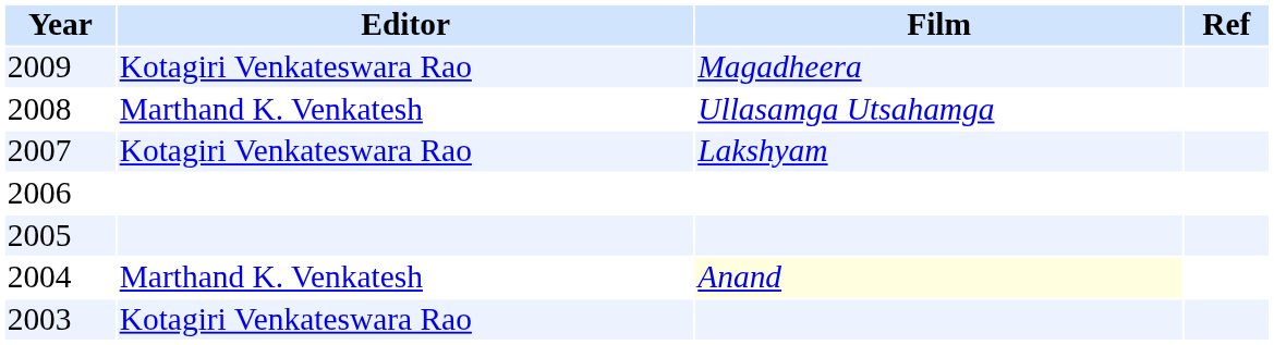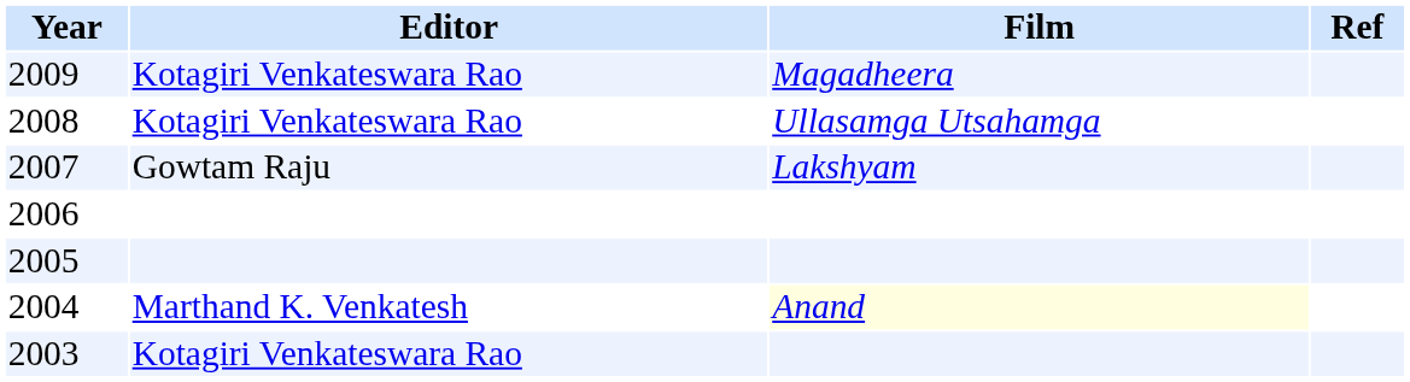 <table cellspacing="1" cellpadding="1" border="0" width="50%">
 <tr bgcolor="#d1e4fd">
 <th>Year</th>
 <th>Editor</th>
 <th>Film</th>
 <th>Ref</th>
 </tr>
 <tr bgcolor=#edf3fe>
 <td>2009</td>
 <td><a href='#'>Kotagiri Venkateswara Rao</a></td>
 <td><em><a href='#'>Magadheera</a></em></td>
 <td></td>
 </tr>
 <tr>
 <td>2008</td>
-<td><a href='#'>Marthand K. Venkatesh</a></td>
+<td><a href='#'>Kotagiri Venkateswara Rao</a></td>
 <td><em><a href='#'>Ullasamga Utsahamga</a></em></td>
 <td></td>
 </tr>
 <tr bgcolor=#edf3fe>
 <td>2007</td>
-<td><a href='#'>Kotagiri Venkateswara Rao</a></td>
+<td>Gowtam Raju</td>
 <td><em><a href='#'>Lakshyam</a></em></td>
 <td></td>
 </tr>
 <tr>
 <td>2006</td>
 <td></td>
 <td></td>
 <td></td>
 </tr>
 <tr bgcolor=#edf3fe>
 <td>2005</td>
 <td></td>
 <td></td>
 <td></td>
 </tr>
 <tr>
 <td>2004</td>
 <td><a href='#'>Marthand K. Venkatesh</a></td>
 <td style="background: lightyellow;"><em><a href='#'>Anand</a></em></td>
 <td></td>
 </tr>
 <tr bgcolor=#edf3fe>
 <td>2003</td>
 <td><a href='#'>Kotagiri Venkateswara Rao</a></td>
 <td></td>
 <td></td>
 </tr>
 <tr>
 </tr>
 </table>
